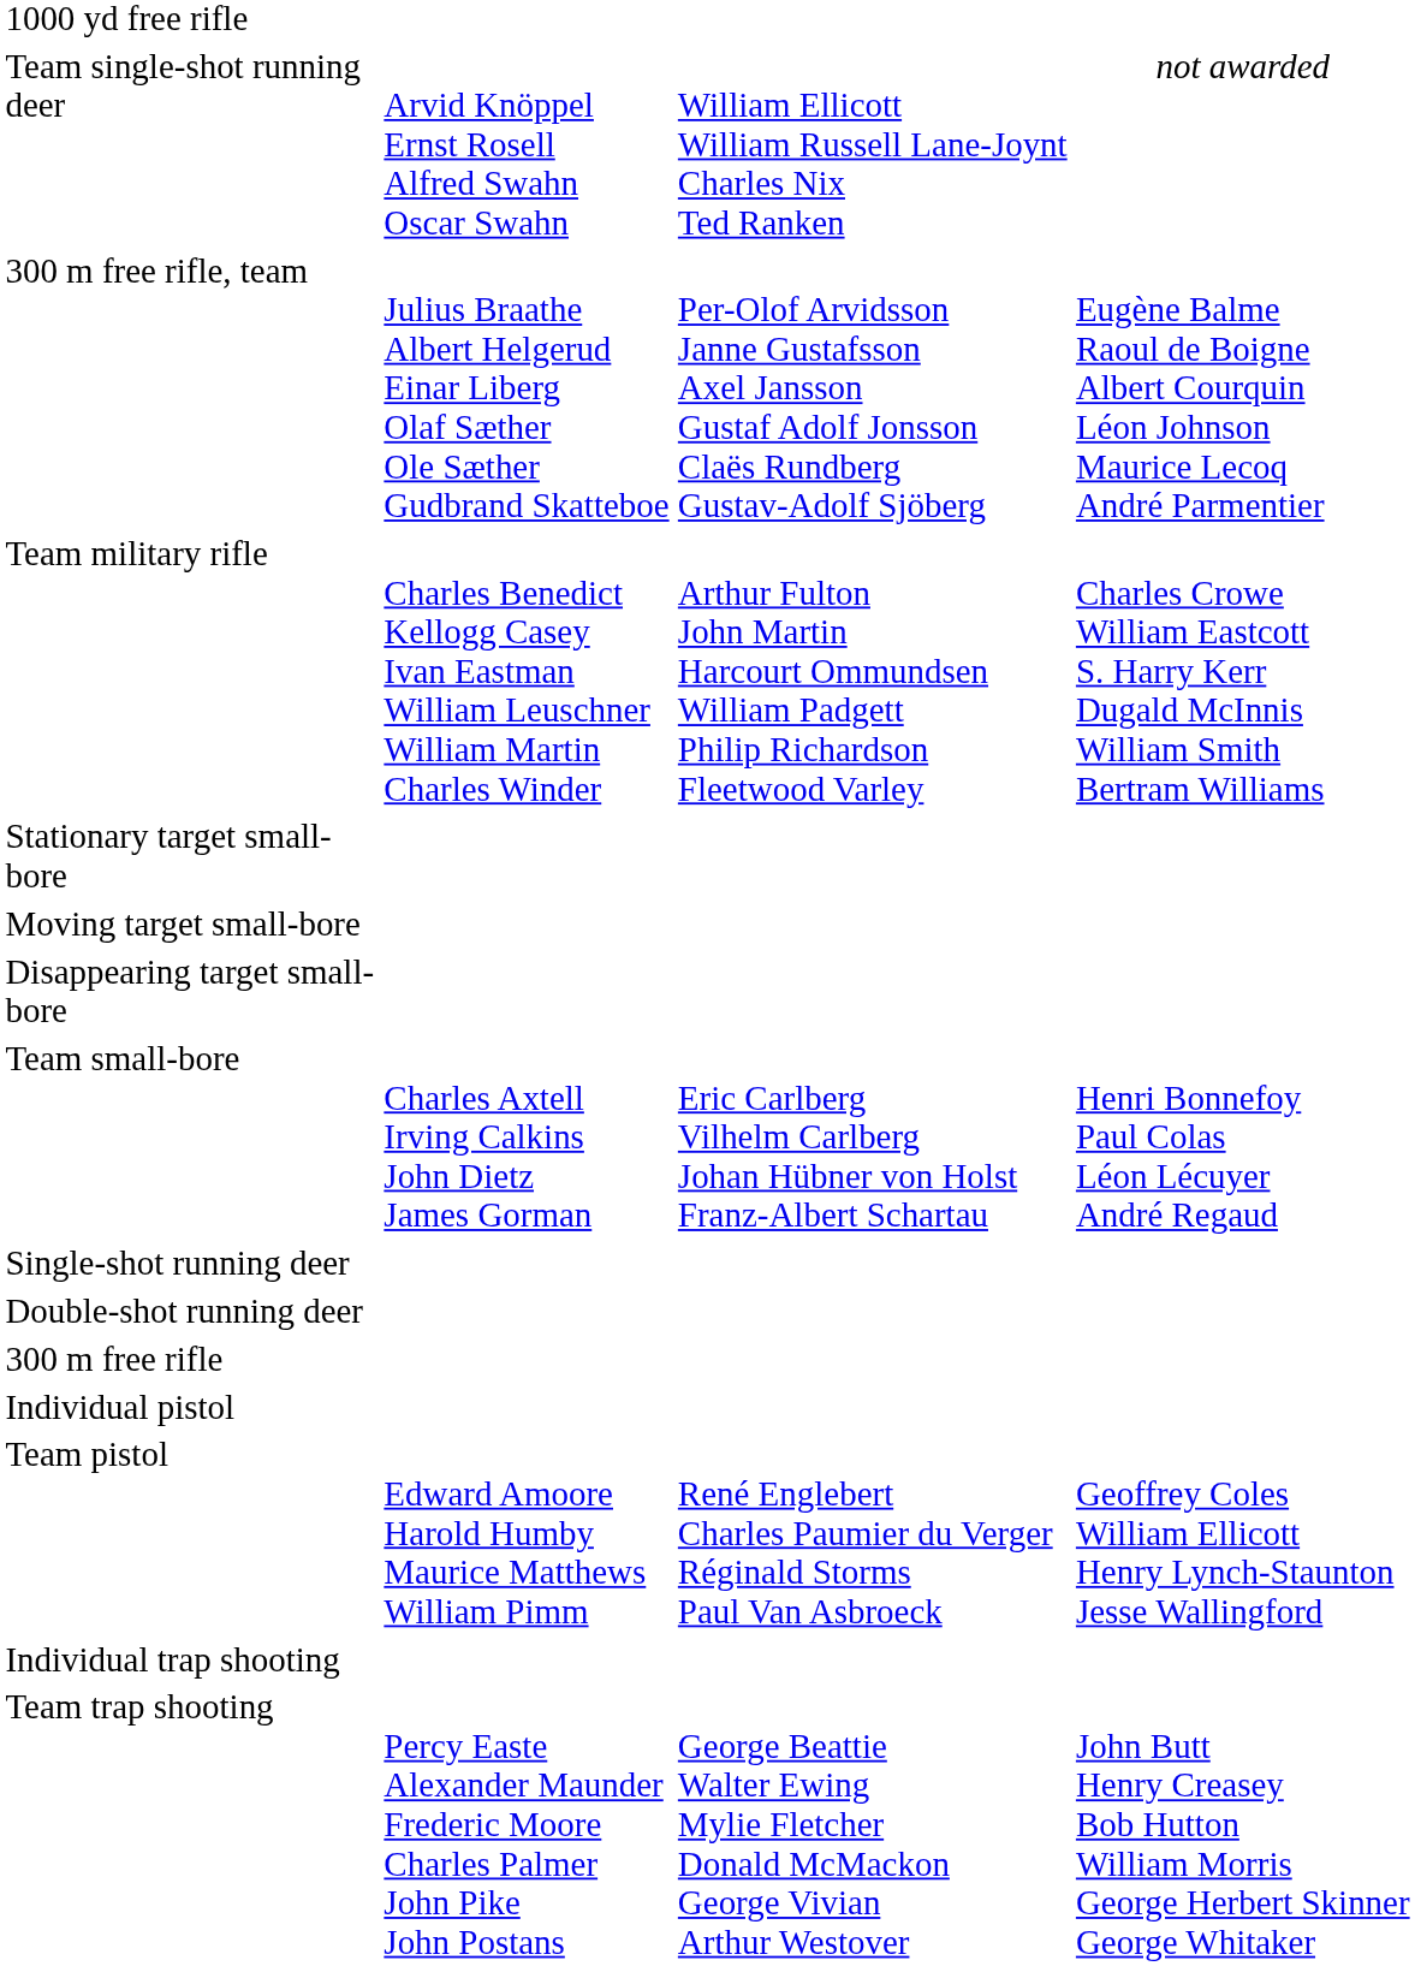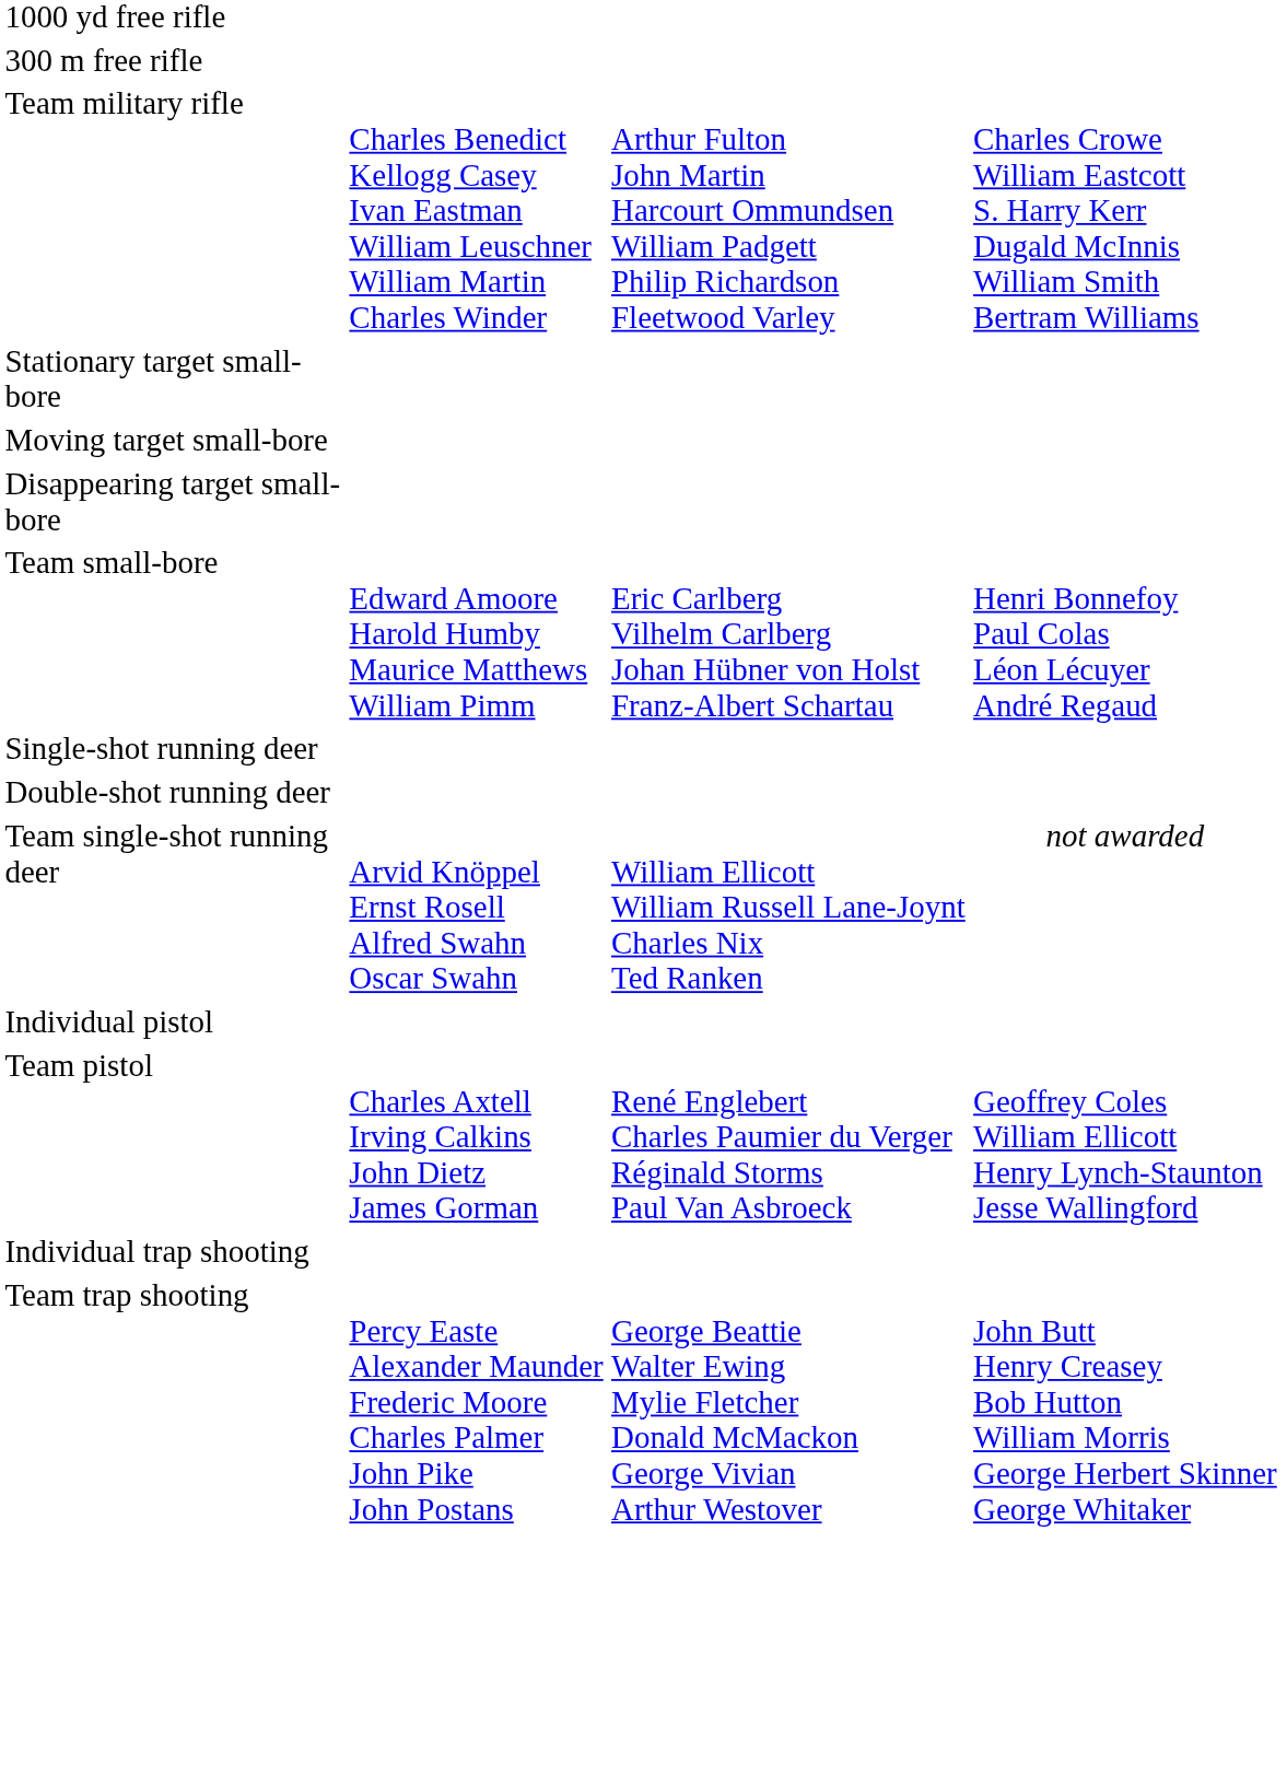 <table>
 <tr>
 <td width=170>1000 yd free rifle<br></td>
 <td></td>
 <td></td>
 <td></td>
 </tr>
-<tr valign="top">
-<td>Team single-shot running deer<br></td>
-<td><br><a href='#'>Arvid Knöppel</a><br><a href='#'>Ernst Rosell</a><br><a href='#'>Alfred Swahn</a><br><a href='#'>Oscar Swahn</a></td>
-<td><br><a href='#'>William Ellicott</a><br><a href='#'>William Russell Lane-Joynt</a><br><a href='#'>Charles Nix</a><br><a href='#'>Ted Ranken</a></td>
-<td align=center><em>not awarded</em></td>
-</tr>
-<tr valign="top">
-<td>300 m  free rifle, team<br></td>
-<td><br><a href='#'>Julius Braathe</a><br><a href='#'>Albert Helgerud</a><br><a href='#'>Einar Liberg</a><br><a href='#'>Olaf Sæther</a><br><a href='#'>Ole Sæther</a><br><a href='#'>Gudbrand Skatteboe</a></td>
-<td><br><a href='#'>Per-Olof Arvidsson</a><br><a href='#'>Janne Gustafsson</a><br><a href='#'>Axel Jansson</a><br><a href='#'>Gustaf Adolf Jonsson</a><br><a href='#'>Claës Rundberg</a><br><a href='#'>Gustav-Adolf Sjöberg</a></td>
-<td><br><a href='#'>Eugène Balme</a><br><a href='#'>Raoul de Boigne</a><br><a href='#'>Albert Courquin</a><br><a href='#'>Léon Johnson</a><br><a href='#'>Maurice Lecoq</a><br><a href='#'>André Parmentier</a></td>
+<tr>
+<td>300 m free rifle<br></td>
+<td></td>
+<td></td>
+<td></td>
 </tr>
 <tr valign="top">
 <td>Team military rifle<br></td>
 <td><br><a href='#'>Charles Benedict</a><br><a href='#'>Kellogg Casey</a><br><a href='#'>Ivan Eastman</a><br><a href='#'>William Leuschner</a><br><a href='#'>William Martin</a><br><a href='#'>Charles Winder</a></td>
 <td><br><a href='#'>Arthur Fulton</a><br><a href='#'>John Martin</a><br><a href='#'>Harcourt Ommundsen</a><br><a href='#'>William Padgett</a><br><a href='#'>Philip Richardson</a><br><a href='#'>Fleetwood Varley</a></td>
 <td><br><a href='#'>Charles Crowe</a><br><a href='#'>William Eastcott</a><br><a href='#'>S. Harry Kerr</a><br><a href='#'>Dugald McInnis</a><br><a href='#'>William Smith</a><br><a href='#'>Bertram Williams</a></td>
 </tr>
 <tr>
 <td>Stationary target small-bore<br></td>
 <td></td>
 <td></td>
 <td></td>
 </tr>
 <tr>
 <td>Moving target small-bore<br></td>
 <td></td>
 <td></td>
 <td></td>
 </tr>
 <tr>
 <td>Disappearing target small-bore<br></td>
 <td></td>
 <td></td>
 <td></td>
 </tr>
 <tr valign="top">
 <td>Team small-bore<br></td>
-<td><br><a href='#'>Charles Axtell</a><br><a href='#'>Irving Calkins</a><br><a href='#'>John Dietz</a><br><a href='#'>James Gorman</a></td>
+<td><br><a href='#'>Edward Amoore</a><br><a href='#'>Harold Humby</a><br><a href='#'>Maurice Matthews</a><br><a href='#'>William Pimm</a></td>
 <td><br><a href='#'>Eric Carlberg</a><br><a href='#'>Vilhelm Carlberg</a><br><a href='#'>Johan Hübner von Holst</a><br><a href='#'>Franz-Albert Schartau</a></td>
 <td><br><a href='#'>Henri Bonnefoy</a><br><a href='#'>Paul Colas</a><br><a href='#'>Léon Lécuyer</a><br><a href='#'>André Regaud</a></td>
 </tr>
 <tr>
 <td>Single-shot running deer<br></td>
 <td></td>
 <td></td>
 <td></td>
 </tr>
 <tr>
 <td>Double-shot running deer<br></td>
 <td></td>
 <td></td>
 <td></td>
 </tr>
-<tr>
-<td>300 m free rifle<br></td>
-<td></td>
-<td></td>
-<td></td>
+<tr valign="top">
+<td>Team single-shot running deer<br></td>
+<td><br><a href='#'>Arvid Knöppel</a><br><a href='#'>Ernst Rosell</a><br><a href='#'>Alfred Swahn</a><br><a href='#'>Oscar Swahn</a></td>
+<td><br><a href='#'>William Ellicott</a><br><a href='#'>William Russell Lane-Joynt</a><br><a href='#'>Charles Nix</a><br><a href='#'>Ted Ranken</a></td>
+<td align=center><em>not awarded</em></td>
 </tr>
 <tr>
 <td>Individual pistol<br></td>
 <td></td>
 <td></td>
 <td></td>
 </tr>
 <tr valign="top">
 <td>Team pistol<br></td>
-<td><br><a href='#'>Edward Amoore</a><br><a href='#'>Harold Humby</a><br><a href='#'>Maurice Matthews</a><br><a href='#'>William Pimm</a></td>
+<td><br><a href='#'>Charles Axtell</a><br><a href='#'>Irving Calkins</a><br><a href='#'>John Dietz</a><br><a href='#'>James Gorman</a></td>
 <td><br><a href='#'>René Englebert</a><br><a href='#'>Charles Paumier du Verger</a><br><a href='#'>Réginald Storms</a><br><a href='#'>Paul Van Asbroeck</a></td>
 <td><br><a href='#'>Geoffrey Coles</a><br><a href='#'>William Ellicott</a><br><a href='#'>Henry Lynch-Staunton</a><br><a href='#'>Jesse Wallingford</a></td>
 </tr>
 <tr>
 <td>Individual trap shooting<br></td>
 <td></td>
 <td></td>
 <td> <br> </td>
 </tr>
 <tr valign="top">
 <td>Team trap shooting<br></td>
 <td><br><a href='#'>Percy Easte</a><br><a href='#'>Alexander Maunder</a><br><a href='#'>Frederic Moore</a><br><a href='#'>Charles Palmer</a><br><a href='#'>John Pike</a><br><a href='#'>John Postans</a></td>
 <td><br><a href='#'>George Beattie</a><br><a href='#'>Walter Ewing</a><br><a href='#'>Mylie Fletcher</a><br><a href='#'>Donald McMackon</a><br><a href='#'>George Vivian</a><br><a href='#'>Arthur Westover</a></td>
 <td><br><a href='#'>John Butt</a><br><a href='#'>Henry Creasey</a><br><a href='#'>Bob Hutton</a><br><a href='#'>William Morris</a><br><a href='#'>George Herbert Skinner</a><br><a href='#'>George Whitaker</a></td>
 </tr>
 </table>
